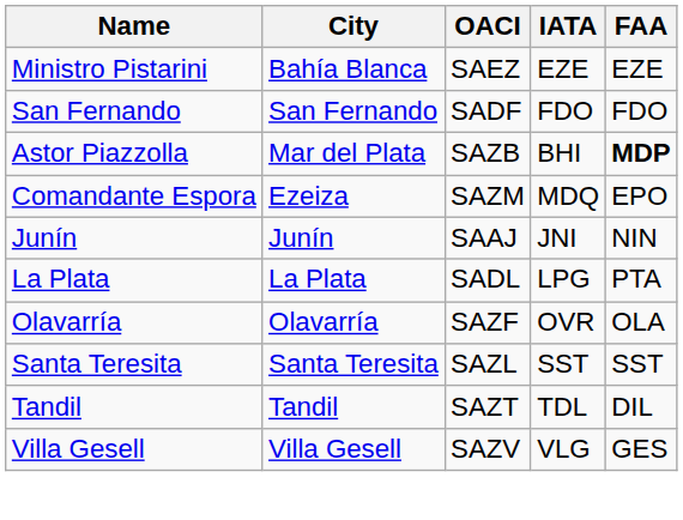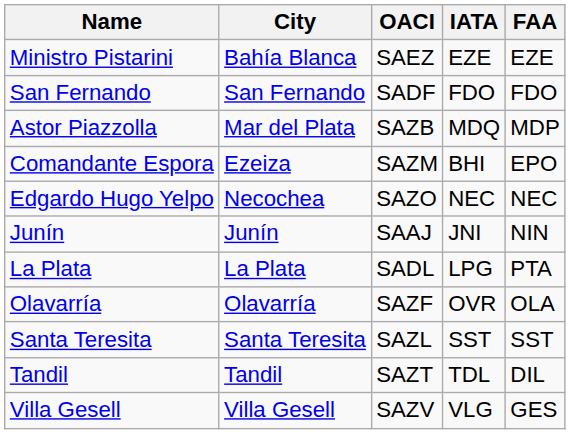 <table class="wikitable">
 <tr>
 <th>Name</th>
 <th>City</th>
 <th>OACI</th>
 <th>IATA</th>
 <th>FAA</th>
 </tr>
 <tr>
 <td><a href='#'>Ministro Pistarini</a></td>
 <td><a href='#'>Bahía Blanca</a></td>
 <td>SAEZ</td>
 <td>EZE</td>
 <td>EZE</td>
 </tr>
 <tr>
 <td><a href='#'>San Fernando</a></td>
 <td><a href='#'>San Fernando</a></td>
 <td>SADF</td>
 <td>FDO</td>
 <td>FDO</td>
 </tr>
 <tr>
 <td><a href='#'>Astor Piazzolla</a></td>
 <td><a href='#'>Mar del Plata</a></td>
 <td>SAZB</td>
-<td>BHI</td>
-<td><strong>MDP</strong></td>
+<td>MDQ</td>
+<td>MDP</td>
 </tr>
 <tr>
 <td><a href='#'>Comandante Espora</a></td>
 <td><a href='#'>Ezeiza</a></td>
 <td>SAZM</td>
-<td>MDQ</td>
+<td>BHI</td>
 <td>EPO</td>
+</tr>
+<tr>
+<td><a href='#'>Edgardo Hugo Yelpo</a></td>
+<td><a href='#'>Necochea</a></td>
+<td>SAZO</td>
+<td>NEC</td>
+<td>NEC</td>
 </tr>
 <tr>
 <td><a href='#'>Junín</a></td>
 <td><a href='#'>Junín</a></td>
 <td>SAAJ</td>
 <td>JNI</td>
 <td>NIN</td>
 </tr>
 <tr>
 <td><a href='#'>La Plata</a></td>
 <td><a href='#'>La Plata</a></td>
 <td>SADL</td>
 <td>LPG</td>
 <td>PTA</td>
 </tr>
 <tr>
 <td><a href='#'>Olavarría</a></td>
 <td><a href='#'>Olavarría</a></td>
 <td>SAZF</td>
 <td>OVR</td>
 <td>OLA</td>
 </tr>
 <tr>
 <td><a href='#'>Santa Teresita</a></td>
 <td><a href='#'>Santa Teresita</a></td>
 <td>SAZL</td>
 <td>SST</td>
 <td>SST</td>
 </tr>
 <tr>
 <td><a href='#'>Tandil</a></td>
 <td><a href='#'>Tandil</a></td>
 <td>SAZT</td>
 <td>TDL</td>
 <td>DIL</td>
 </tr>
 <tr>
 <td><a href='#'>Villa Gesell</a></td>
 <td><a href='#'>Villa Gesell</a></td>
 <td>SAZV</td>
 <td>VLG</td>
 <td>GES</td>
 </tr>
 </table>
